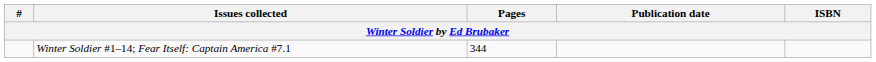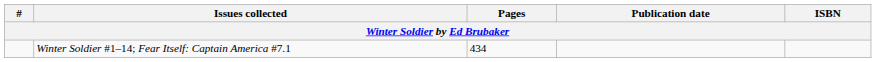 <table class="wikitable sortable" width=98%>
 <tr>
 <th class="unsortable">#</th>
 <th class="unsortable" width="50%">Issues collected</th>
 <th>Pages</th>
 <th>Publication date</th>
 <th class="unsortable">ISBN</th>
 </tr>
 <tr>
 <th colspan="5"><strong><em><a href='#'>Winter Soldier</a> by <a href='#'>Ed Brubaker</a></em></strong></th>
 </tr>
 <tr>
 <td></td>
 <td><em>Winter Soldier</em> #1–14; <em>Fear Itself: Captain America</em> #7.1</td>
-<td>344</td>
+<td>434</td>
 <td></td>
 <td></td>
 </tr>
 </table>
